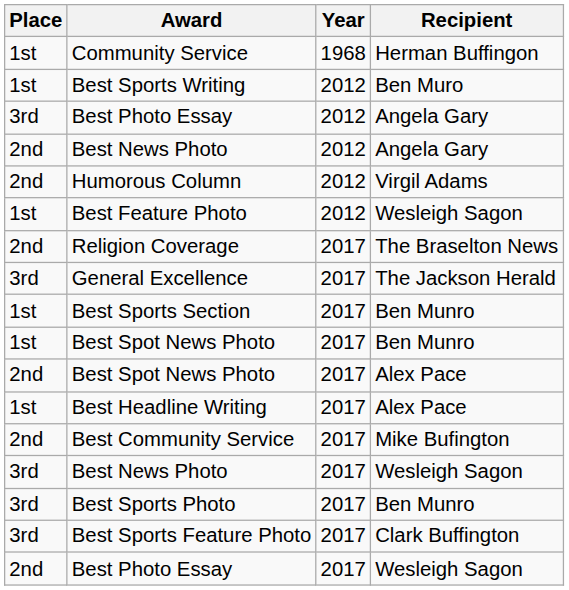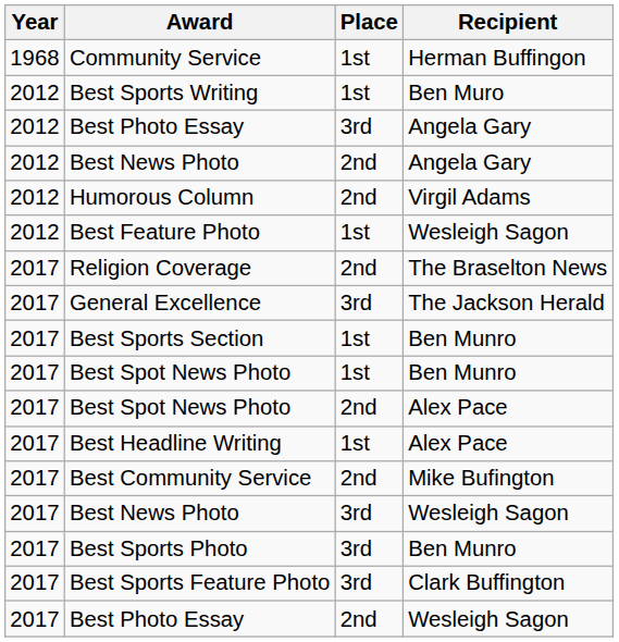 <table class="wikitable">
 <tr>
+<th>Year</th>
+<th>Award</th>
 <th>Place</th>
-<th>Award</th>
-<th>Year</th>
 <th>Recipient</th>
 </tr>
 <tr>
+<td>1968</td>
+<td>Community Service</td>
 <td>1st</td>
-<td>Community Service</td>
-<td>1968</td>
 <td>Herman Buffingon</td>
 </tr>
 <tr>
+<td>2012</td>
+<td>Best Sports Writing</td>
 <td>1st</td>
-<td>Best Sports Writing</td>
-<td>2012</td>
 <td>Ben Muro</td>
 </tr>
 <tr>
+<td>2012</td>
+<td>Best Photo Essay</td>
 <td>3rd</td>
-<td>Best Photo Essay</td>
-<td>2012</td>
 <td>Angela Gary</td>
 </tr>
 <tr>
+<td>2012</td>
+<td>Best News Photo</td>
 <td>2nd</td>
-<td>Best News Photo</td>
-<td>2012</td>
 <td>Angela Gary</td>
 </tr>
 <tr>
+<td>2012</td>
+<td>Humorous Column</td>
 <td>2nd</td>
-<td>Humorous Column</td>
-<td>2012</td>
 <td>Virgil Adams</td>
 </tr>
 <tr>
+<td>2012</td>
+<td>Best Feature Photo</td>
 <td>1st</td>
-<td>Best Feature Photo</td>
-<td>2012</td>
 <td>Wesleigh Sagon</td>
 </tr>
 <tr>
+<td>2017</td>
+<td>Religion Coverage</td>
 <td>2nd</td>
-<td>Religion Coverage</td>
-<td>2017</td>
 <td>The Braselton News</td>
 </tr>
 <tr>
+<td>2017</td>
+<td>General Excellence</td>
 <td>3rd</td>
-<td>General Excellence</td>
-<td>2017</td>
 <td>The Jackson Herald</td>
 </tr>
 <tr>
+<td>2017</td>
+<td>Best Sports Section</td>
 <td>1st</td>
-<td>Best Sports Section</td>
-<td>2017</td>
 <td>Ben Munro</td>
 </tr>
 <tr>
+<td>2017</td>
+<td>Best Spot News Photo</td>
 <td>1st</td>
-<td>Best Spot News Photo</td>
-<td>2017</td>
 <td>Ben Munro</td>
 </tr>
 <tr>
+<td>2017</td>
+<td>Best Spot News Photo</td>
 <td>2nd</td>
-<td>Best Spot News Photo</td>
-<td>2017</td>
 <td>Alex Pace</td>
 </tr>
 <tr>
+<td>2017</td>
+<td>Best Headline Writing</td>
 <td>1st</td>
-<td>Best Headline Writing</td>
-<td>2017</td>
 <td>Alex Pace</td>
 </tr>
 <tr>
+<td>2017</td>
+<td>Best Community Service</td>
 <td>2nd</td>
-<td>Best Community Service</td>
-<td>2017</td>
 <td>Mike Bufington</td>
 </tr>
 <tr>
+<td>2017</td>
+<td>Best News Photo</td>
 <td>3rd</td>
-<td>Best News Photo</td>
-<td>2017</td>
 <td>Wesleigh Sagon</td>
 </tr>
 <tr>
+<td>2017</td>
+<td>Best Sports Photo</td>
 <td>3rd</td>
-<td>Best Sports Photo</td>
-<td>2017</td>
 <td>Ben Munro</td>
 </tr>
 <tr>
+<td>2017</td>
+<td>Best Sports Feature Photo</td>
 <td>3rd</td>
-<td>Best Sports Feature Photo</td>
-<td>2017</td>
 <td>Clark Buffington</td>
 </tr>
 <tr>
+<td>2017</td>
+<td>Best Photo Essay</td>
 <td>2nd</td>
-<td>Best Photo Essay</td>
-<td>2017</td>
 <td>Wesleigh Sagon</td>
 </tr>
 </table>
